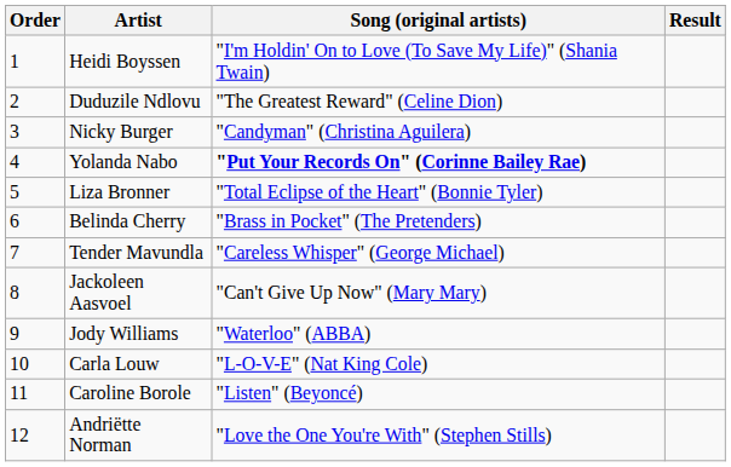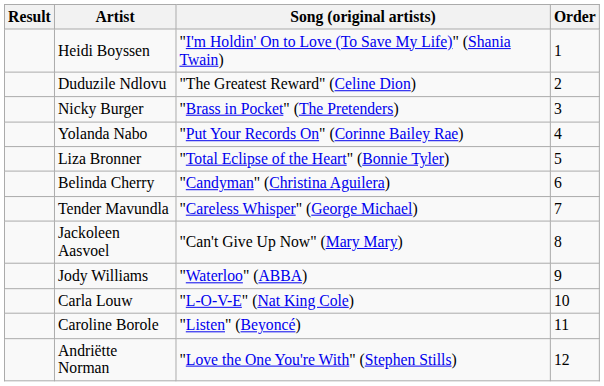 <table class=wikitable>
 <tr>
-<th scope="col">Order</th>
+<th scope="col">Result</th>
 <th scope="col">Artist</th>
 <th scope="col">Song (original artists)</th>
-<th scope="col">Result</th>
+<th scope="col">Order</th>
 </tr>
 <tr>
-<td>1</td>
+<td></td>
 <td>Heidi Boyssen</td>
 <td>"<a href='#'>I'm Holdin' On to Love (To Save My Life)</a>" (<a href='#'>Shania Twain</a>)</td>
-<td></td>
+<td>1</td>
 </tr>
 <tr>
-<td>2</td>
+<td></td>
 <td>Duduzile Ndlovu</td>
 <td>"The Greatest Reward" (<a href='#'>Celine Dion</a>)</td>
-<td></td>
+<td>2</td>
 </tr>
 <tr>
+<td></td>
+<td>Nicky Burger</td>
+<td>"<a href='#'>Brass in Pocket</a>" (<a href='#'>The Pretenders</a>)</td>
 <td>3</td>
-<td>Nicky Burger</td>
-<td>"<a href='#'>Candyman</a>" (<a href='#'>Christina Aguilera</a>)</td>
-<td></td>
 </tr>
 <tr>
+<td></td>
+<td>Yolanda Nabo</td>
+<td>"<a href='#'>Put Your Records On</a>" (<a href='#'>Corinne Bailey Rae</a>)</td>
 <td>4</td>
-<td>Yolanda Nabo</td>
-<td><strong>"<a href='#'>Put Your Records On</a>" (<a href='#'>Corinne Bailey Rae</a>)</strong></td>
-<td></td>
 </tr>
 <tr>
-<td>5</td>
+<td></td>
 <td>Liza Bronner</td>
 <td>"<a href='#'>Total Eclipse of the Heart</a>" (<a href='#'>Bonnie Tyler</a>)</td>
-<td></td>
+<td>5</td>
 </tr>
 <tr>
+<td></td>
+<td>Belinda Cherry</td>
+<td>"<a href='#'>Candyman</a>" (<a href='#'>Christina Aguilera</a>)</td>
 <td>6</td>
-<td>Belinda Cherry</td>
-<td>"<a href='#'>Brass in Pocket</a>" (<a href='#'>The Pretenders</a>)</td>
-<td></td>
 </tr>
 <tr>
-<td>7</td>
+<td></td>
 <td>Tender Mavundla</td>
 <td>"<a href='#'>Careless Whisper</a>" (<a href='#'>George Michael</a>)</td>
-<td></td>
+<td>7</td>
 </tr>
 <tr>
-<td>8</td>
+<td></td>
 <td>Jackoleen Aasvoel</td>
 <td>"Can't Give Up Now" (<a href='#'>Mary Mary</a>)</td>
-<td></td>
+<td>8</td>
 </tr>
 <tr>
-<td>9</td>
+<td></td>
 <td>Jody Williams</td>
 <td>"<a href='#'>Waterloo</a>" (<a href='#'>ABBA</a>)</td>
-<td></td>
+<td>9</td>
 </tr>
 <tr>
-<td>10</td>
+<td></td>
 <td>Carla Louw</td>
 <td>"<a href='#'>L-O-V-E</a>" (<a href='#'>Nat King Cole</a>)</td>
-<td></td>
+<td>10</td>
 </tr>
 <tr>
-<td>11</td>
+<td></td>
 <td>Caroline Borole</td>
 <td>"<a href='#'>Listen</a>" (<a href='#'>Beyoncé</a>)</td>
-<td></td>
+<td>11</td>
 </tr>
 <tr>
-<td>12</td>
+<td></td>
 <td>Andriëtte Norman</td>
 <td>"<a href='#'>Love the One You're With</a>" (<a href='#'>Stephen Stills</a>)</td>
-<td></td>
+<td>12</td>
 </tr>
 </table>
